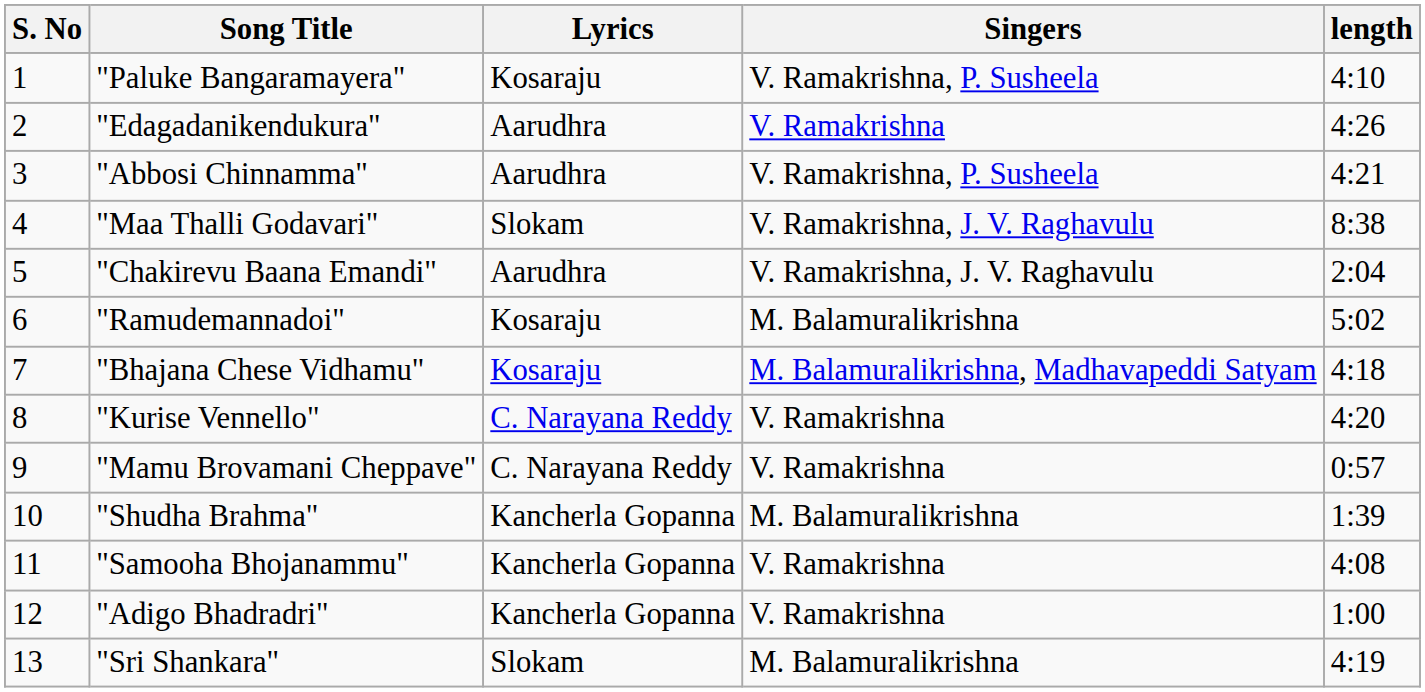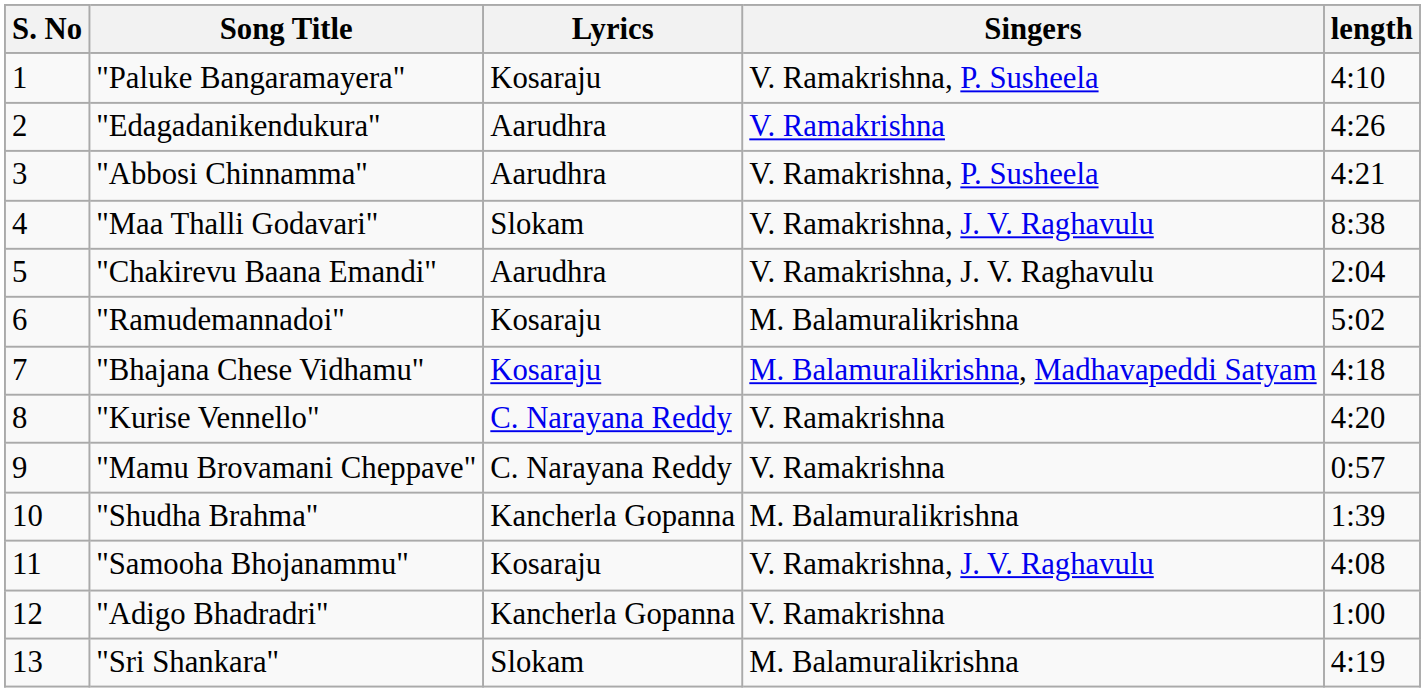 <table class="wikitable">
 <tr>
 <th>S. No</th>
 <th>Song Title</th>
 <th>Lyrics</th>
 <th>Singers</th>
 <th>length</th>
 </tr>
 <tr>
 <td>1</td>
 <td>"Paluke Bangaramayera"</td>
 <td>Kosaraju</td>
 <td>V. Ramakrishna, <a href='#'>P. Susheela</a></td>
 <td>4:10</td>
 </tr>
 <tr>
 <td>2</td>
 <td>"Edagadanikendukura"</td>
 <td>Aarudhra</td>
 <td><a href='#'>V. Ramakrishna</a></td>
 <td>4:26</td>
 </tr>
 <tr>
 <td>3</td>
 <td>"Abbosi Chinnamma"</td>
 <td>Aarudhra</td>
 <td>V. Ramakrishna, <a href='#'>P. Susheela</a></td>
 <td>4:21</td>
 </tr>
 <tr>
 <td>4</td>
 <td>"Maa Thalli Godavari"</td>
 <td>Slokam</td>
 <td>V. Ramakrishna, <a href='#'>J. V. Raghavulu</a></td>
 <td>8:38</td>
 </tr>
 <tr>
 <td>5</td>
 <td>"Chakirevu Baana Emandi"</td>
 <td>Aarudhra</td>
 <td>V. Ramakrishna, J. V. Raghavulu</td>
 <td>2:04</td>
 </tr>
 <tr>
 <td>6</td>
 <td>"Ramudemannadoi"</td>
 <td>Kosaraju</td>
 <td>M. Balamuralikrishna</td>
 <td>5:02</td>
 </tr>
 <tr>
 <td>7</td>
 <td>"Bhajana Chese Vidhamu"</td>
 <td><a href='#'>Kosaraju</a></td>
 <td><a href='#'>M. Balamuralikrishna</a>, <a href='#'>Madhavapeddi Satyam</a></td>
 <td>4:18</td>
 </tr>
 <tr>
 <td>8</td>
 <td>"Kurise Vennello"</td>
 <td><a href='#'>C. Narayana Reddy</a></td>
 <td>V. Ramakrishna</td>
 <td>4:20</td>
 </tr>
 <tr>
 <td>9</td>
 <td>"Mamu Brovamani Cheppave"</td>
 <td>C. Narayana Reddy</td>
 <td>V. Ramakrishna</td>
 <td>0:57</td>
 </tr>
 <tr>
 <td>10</td>
 <td>"Shudha Brahma"</td>
 <td>Kancherla Gopanna</td>
 <td>M. Balamuralikrishna</td>
 <td>1:39</td>
 </tr>
 <tr>
 <td>11</td>
 <td>"Samooha Bhojanammu"</td>
-<td>Kancherla Gopanna</td>
-<td>V. Ramakrishna</td>
+<td>Kosaraju</td>
+<td>V. Ramakrishna, <a href='#'>J. V. Raghavulu</a></td>
 <td>4:08</td>
 </tr>
 <tr>
 <td>12</td>
 <td>"Adigo Bhadradri"</td>
 <td>Kancherla Gopanna</td>
 <td>V. Ramakrishna</td>
 <td>1:00</td>
 </tr>
 <tr>
 <td>13</td>
 <td>"Sri Shankara"</td>
 <td>Slokam</td>
 <td>M. Balamuralikrishna</td>
 <td>4:19</td>
 </tr>
 </table>
